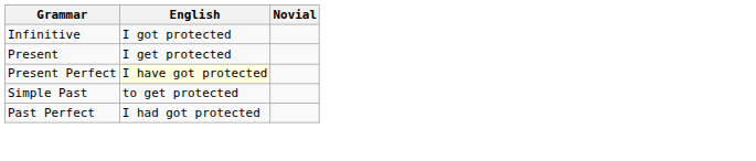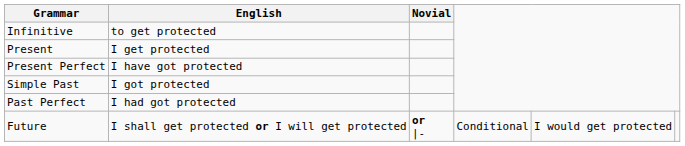 <table class="wikitable">
 <tr>
 <th>Grammar</th>
 <th>English</th>
 <th>Novial</th>
 </tr>
 <tr>
 <td>Infinitive</td>
-<td>I got protected</td>
+<td>to get protected</td>
 <td></td>
 </tr>
 <tr>
 <td>Present</td>
 <td>I get protected</td>
 <td></td>
 </tr>
 <tr>
 <td>Present Perfect</td>
-<td style="background: lightyellow;">I have got protected</td>
+<td>I have got protected</td>
 <td></td>
 </tr>
 <tr>
 <td>Simple Past</td>
-<td>to get protected</td>
+<td>I got protected</td>
 <td></td>
 </tr>
 <tr>
 <td>Past Perfect</td>
 <td>I had got protected</td>
 <td></td>
 </tr>
+<tr>
+<td>Future</td>
+<td>I shall get protected <strong>or</strong> I will get protected</td>
+<td> <strong>or</strong> <br>|-</td>
+<td>Conditional</td>
+<td>I would get protected</td>
+<td><br></td>
+</tr>
 </table>
